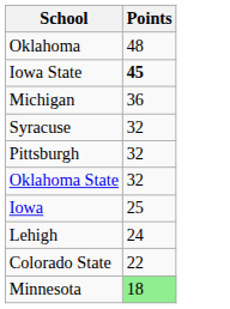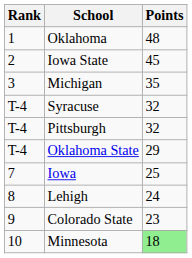 <table class="wikitable">
 <tr>
+<th>Rank</th>
 <th>School</th>
 <th>Points</th>
 </tr>
 <tr>
+<td>1</td>
 <td>Oklahoma</td>
 <td>48</td>
 </tr>
 <tr>
+<td>2</td>
 <td>Iowa State</td>
-<td><strong>45</strong></td>
+<td>45</td>
 </tr>
 <tr>
+<td>3</td>
 <td>Michigan</td>
-<td>36</td>
+<td>35</td>
 </tr>
 <tr>
+<td>T-4</td>
 <td>Syracuse</td>
 <td>32</td>
 </tr>
 <tr>
+<td>T-4</td>
 <td>Pittsburgh</td>
 <td>32</td>
 </tr>
 <tr>
+<td>T-4</td>
 <td><a href='#'>Oklahoma State</a></td>
-<td>32</td>
+<td>29</td>
 </tr>
 <tr>
+<td>7</td>
 <td><a href='#'>Iowa</a></td>
 <td>25</td>
 </tr>
 <tr>
+<td>8</td>
 <td>Lehigh</td>
 <td>24</td>
 </tr>
 <tr>
+<td>9</td>
 <td>Colorado State</td>
-<td>22</td>
+<td>23</td>
 </tr>
 <tr>
+<td>10</td>
 <td>Minnesota</td>
 <td style="background: lightgreen;">18</td>
 </tr>
 </table>
